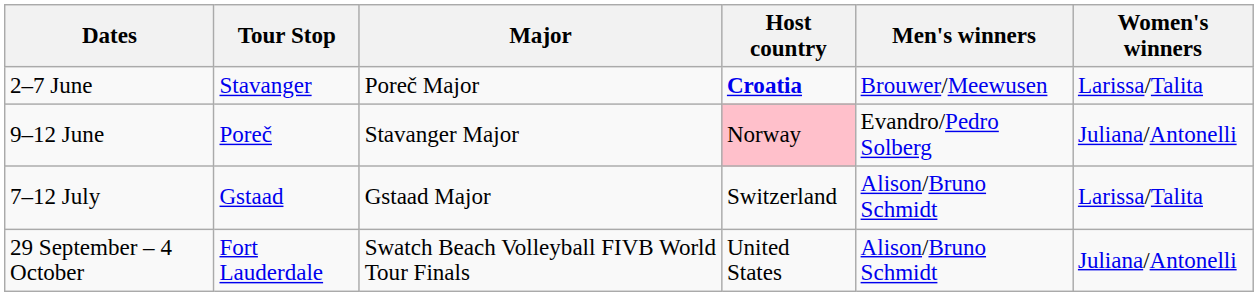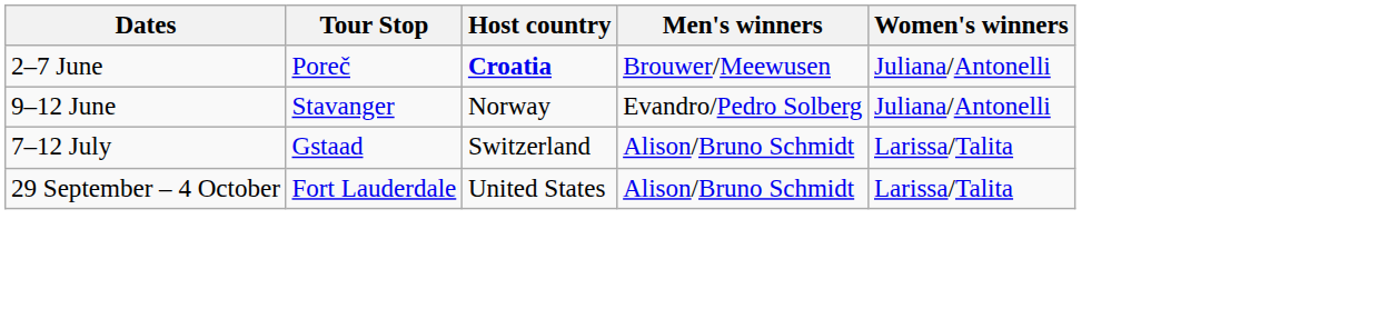 <table class="wikitable">
 <tr>
 <th>Dates</th>
 <th>Tour Stop</th>
-<th>Major</th>
 <th>Host country</th>
 <th>Men's winners</th>
 <th>Women's winners</th>
 </tr>
 <tr>
 <td>2–7 June</td>
-<td><a href='#'>Stavanger</a></td>
-<td>Poreč Major</td>
+<td><a href='#'>Poreč</a></td>
 <td><strong> <a href='#'>Croatia</a></strong></td>
 <td><a href='#'>Brouwer</a>/<a href='#'>Meewusen</a> </td>
-<td><a href='#'>Larissa</a>/<a href='#'>Talita</a> </td>
+<td><a href='#'>Juliana</a>/<a href='#'>Antonelli</a> </td>
 </tr>
 <tr>
 <td>9–12 June</td>
-<td><a href='#'>Poreč</a></td>
-<td>Stavanger Major</td>
-<td style="background: pink;"> Norway</td>
+<td><a href='#'>Stavanger</a></td>
+<td> Norway</td>
 <td>Evandro/<a href='#'>Pedro Solberg</a> </td>
 <td><a href='#'>Juliana</a>/<a href='#'>Antonelli</a> </td>
 </tr>
 <tr>
 <td>7–12 July</td>
 <td><a href='#'>Gstaad</a></td>
-<td>Gstaad Major</td>
 <td> Switzerland</td>
 <td><a href='#'>Alison</a>/<a href='#'>Bruno Schmidt</a> </td>
 <td><a href='#'>Larissa</a>/<a href='#'>Talita</a> </td>
 </tr>
 <tr>
 <td>29 September – 4 October</td>
 <td><a href='#'>Fort Lauderdale</a></td>
-<td>Swatch Beach Volleyball FIVB World Tour Finals</td>
 <td> United States</td>
 <td><a href='#'>Alison</a>/<a href='#'>Bruno Schmidt</a> </td>
-<td><a href='#'>Juliana</a>/<a href='#'>Antonelli</a> </td>
+<td><a href='#'>Larissa</a>/<a href='#'>Talita</a> </td>
 </tr>
 </table>
